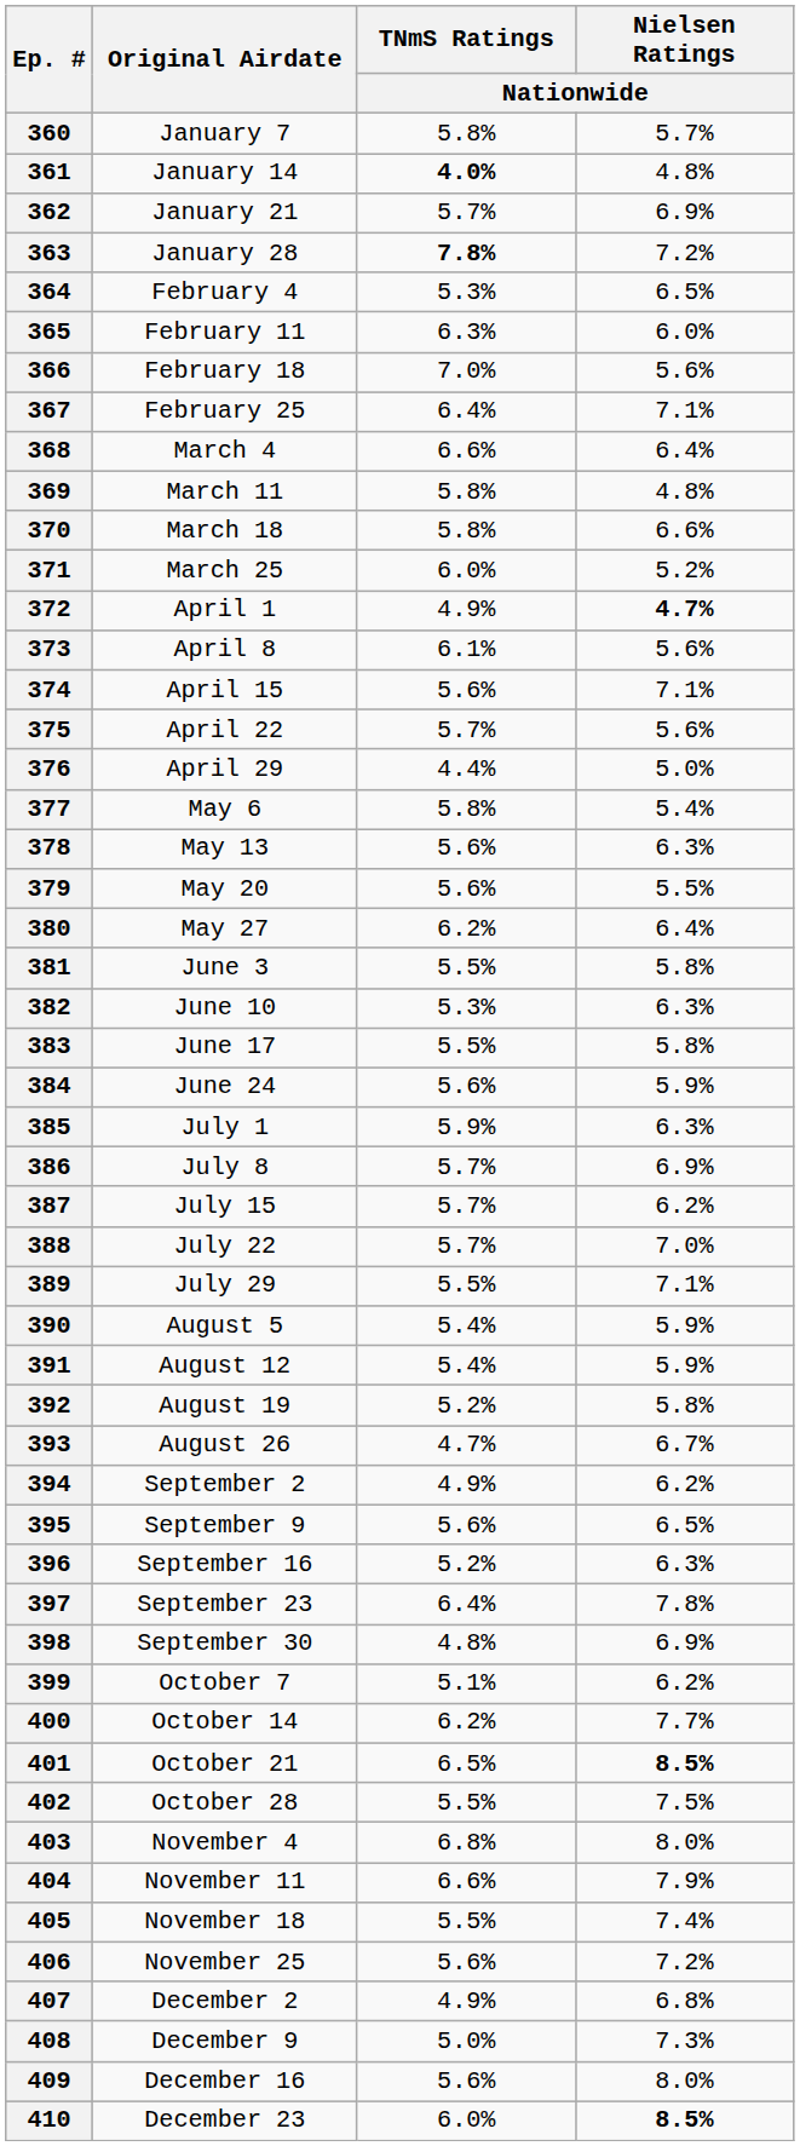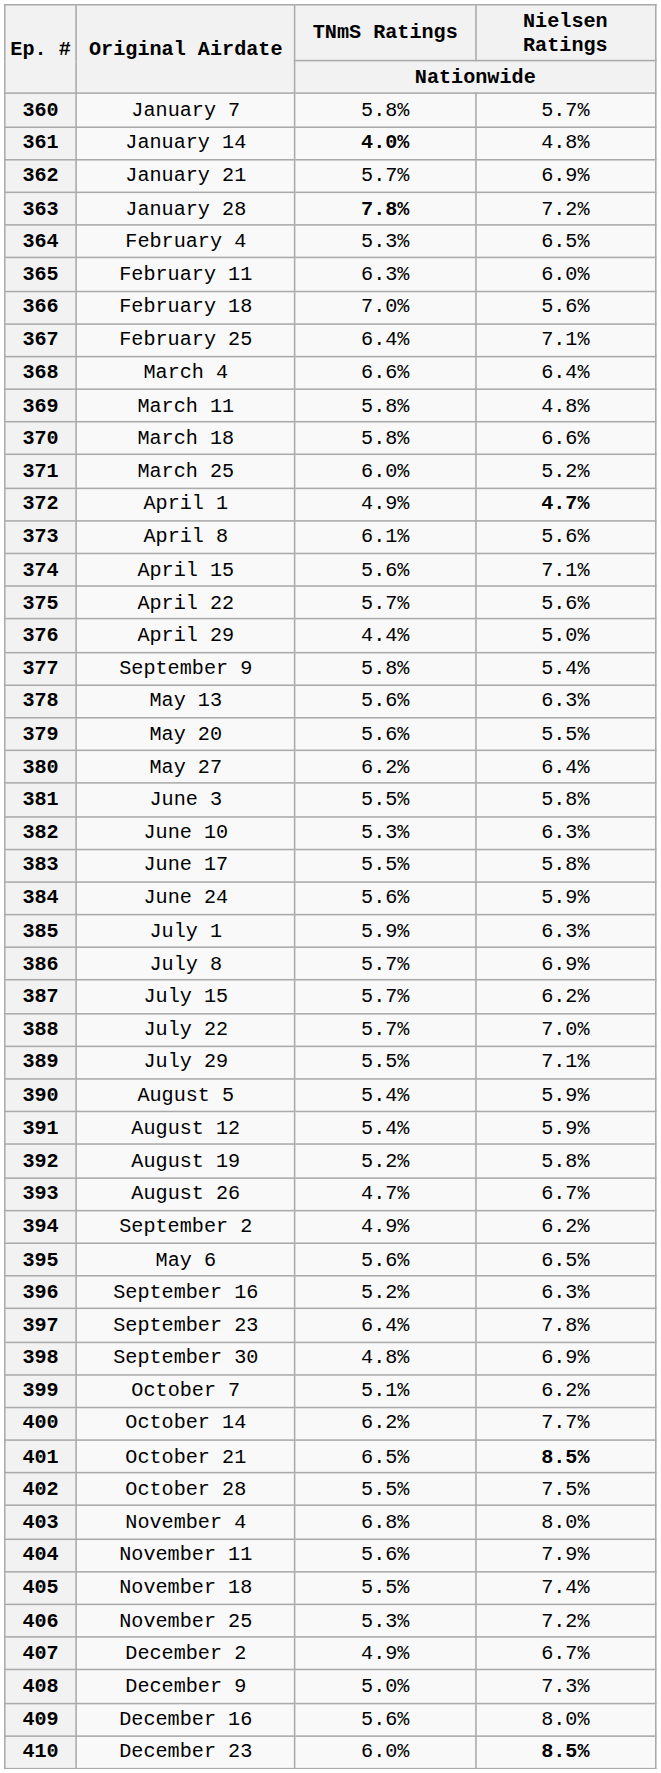 <table class="wikitable" style="text-align:center;">
 <tr>
 <th rowspan="2" style="width:40px;">Ep. #</th>
 <th rowspan="2" style="width:135px;">Original Airdate</th>
 <th width=110><strong>TNmS Ratings</strong></th>
 <th width=110><strong>Nielsen Ratings</strong></th>
 </tr>
 <tr>
 <th colspan="2"><strong>Nationwide</strong></th>
 </tr>
 <tr>
 <th>360</th>
 <td>January 7</td>
 <td>5.8%</td>
 <td>5.7%</td>
 </tr>
 <tr>
 <th>361</th>
 <td>January 14</td>
 <td><span><strong>4.0%</strong></span></td>
 <td>4.8%</td>
 </tr>
 <tr>
 <th>362</th>
 <td>January 21</td>
 <td>5.7%</td>
 <td>6.9%</td>
 </tr>
 <tr>
 <th>363</th>
 <td>January 28</td>
 <td><span><strong>7.8%</strong></span></td>
 <td>7.2%</td>
 </tr>
 <tr>
 <th>364</th>
 <td>February 4</td>
 <td>5.3%</td>
 <td>6.5%</td>
 </tr>
 <tr>
 <th>365</th>
 <td>February 11</td>
 <td>6.3%</td>
 <td>6.0%</td>
 </tr>
 <tr>
 <th>366</th>
 <td>February 18</td>
 <td>7.0%</td>
 <td>5.6%</td>
 </tr>
 <tr>
 <th>367</th>
 <td>February 25</td>
 <td>6.4%</td>
 <td>7.1%</td>
 </tr>
 <tr>
 <th>368</th>
 <td>March 4</td>
 <td>6.6%</td>
 <td>6.4%</td>
 </tr>
 <tr>
 <th>369</th>
 <td>March 11</td>
 <td>5.8%</td>
 <td>4.8%</td>
 </tr>
 <tr>
 <th>370</th>
 <td>March 18</td>
 <td>5.8%</td>
 <td>6.6%</td>
 </tr>
 <tr>
 <th>371</th>
 <td>March 25</td>
 <td>6.0%</td>
 <td>5.2%</td>
 </tr>
 <tr>
 <th>372</th>
 <td>April 1</td>
 <td>4.9%</td>
 <td><span><strong>4.7%</strong></span></td>
 </tr>
 <tr>
 <th>373</th>
 <td>April 8</td>
 <td>6.1%</td>
 <td>5.6%</td>
 </tr>
 <tr>
 <th>374</th>
 <td>April 15</td>
 <td>5.6%</td>
 <td>7.1%</td>
 </tr>
 <tr>
 <th>375</th>
 <td>April 22</td>
 <td>5.7%</td>
 <td>5.6%</td>
 </tr>
 <tr>
 <th>376</th>
 <td>April 29</td>
 <td>4.4%</td>
 <td>5.0%</td>
 </tr>
 <tr>
 <th>377</th>
-<td>May 6</td>
+<td>September 9</td>
 <td>5.8%</td>
 <td>5.4%</td>
 </tr>
 <tr>
 <th>378</th>
 <td>May 13</td>
 <td>5.6%</td>
 <td>6.3%</td>
 </tr>
 <tr>
 <th>379</th>
 <td>May 20</td>
 <td>5.6%</td>
 <td>5.5%</td>
 </tr>
 <tr>
 <th>380</th>
 <td>May 27</td>
 <td>6.2%</td>
 <td>6.4%</td>
 </tr>
 <tr>
 <th>381</th>
 <td>June 3</td>
 <td>5.5%</td>
 <td>5.8%</td>
 </tr>
 <tr>
 <th>382</th>
 <td>June 10</td>
 <td>5.3%</td>
 <td>6.3%</td>
 </tr>
 <tr>
 <th>383</th>
 <td>June 17</td>
 <td>5.5%</td>
 <td>5.8%</td>
 </tr>
 <tr>
 <th>384</th>
 <td>June 24</td>
 <td>5.6%</td>
 <td>5.9%</td>
 </tr>
 <tr>
 <th>385</th>
 <td>July 1</td>
 <td>5.9%</td>
 <td>6.3%</td>
 </tr>
 <tr>
 <th>386</th>
 <td>July 8</td>
 <td>5.7%</td>
 <td>6.9%</td>
 </tr>
 <tr>
 <th>387</th>
 <td>July 15</td>
 <td>5.7%</td>
 <td>6.2%</td>
 </tr>
 <tr>
 <th>388</th>
 <td>July 22</td>
 <td>5.7%</td>
 <td>7.0%</td>
 </tr>
 <tr>
 <th>389</th>
 <td>July 29</td>
 <td>5.5%</td>
 <td>7.1%</td>
 </tr>
 <tr>
 <th>390</th>
 <td>August 5</td>
 <td>5.4%</td>
 <td>5.9%</td>
 </tr>
 <tr>
 <th>391</th>
 <td>August 12</td>
 <td>5.4%</td>
 <td>5.9%</td>
 </tr>
 <tr>
 <th>392</th>
 <td>August 19</td>
 <td>5.2%</td>
 <td>5.8%</td>
 </tr>
 <tr>
 <th>393</th>
 <td>August 26</td>
 <td>4.7%</td>
 <td>6.7%</td>
 </tr>
 <tr>
 <th>394</th>
 <td>September 2</td>
 <td>4.9%</td>
 <td>6.2%</td>
 </tr>
 <tr>
 <th>395</th>
-<td>September 9</td>
+<td>May 6</td>
 <td>5.6%</td>
 <td>6.5%</td>
 </tr>
 <tr>
 <th>396</th>
 <td>September 16</td>
 <td>5.2%</td>
 <td>6.3%</td>
 </tr>
 <tr>
 <th>397</th>
 <td>September 23</td>
 <td>6.4%</td>
 <td>7.8%</td>
 </tr>
 <tr>
 <th>398</th>
 <td>September 30</td>
 <td>4.8%</td>
 <td>6.9%</td>
 </tr>
 <tr>
 <th>399</th>
 <td>October 7</td>
 <td>5.1%</td>
 <td>6.2%</td>
 </tr>
 <tr>
 <th>400</th>
 <td>October 14</td>
 <td>6.2%</td>
 <td>7.7%</td>
 </tr>
 <tr>
 <th>401</th>
 <td>October 21</td>
 <td>6.5%</td>
 <td><span><strong>8.5%</strong></span></td>
 </tr>
 <tr>
 <th>402</th>
 <td>October 28</td>
 <td>5.5%</td>
 <td>7.5%</td>
 </tr>
 <tr>
 <th>403</th>
 <td>November 4</td>
 <td>6.8%</td>
 <td>8.0%</td>
 </tr>
 <tr>
 <th>404</th>
 <td>November 11</td>
-<td>6.6%</td>
+<td>5.6%</td>
 <td>7.9%</td>
 </tr>
 <tr>
 <th>405</th>
 <td>November 18</td>
 <td>5.5%</td>
 <td>7.4%</td>
 </tr>
 <tr>
 <th>406</th>
 <td>November 25</td>
-<td>5.6%</td>
+<td>5.3%</td>
 <td>7.2%</td>
 </tr>
 <tr>
 <th>407</th>
 <td>December 2</td>
 <td>4.9%</td>
-<td>6.8%</td>
+<td>6.7%</td>
 </tr>
 <tr>
 <th>408</th>
 <td>December 9</td>
 <td>5.0%</td>
 <td>7.3%</td>
 </tr>
 <tr>
 <th>409</th>
 <td>December 16</td>
 <td>5.6%</td>
 <td>8.0%</td>
 </tr>
 <tr>
 <th>410</th>
 <td>December 23</td>
 <td>6.0%</td>
 <td><span><strong>8.5%</strong></span></td>
 </tr>
 </table>
